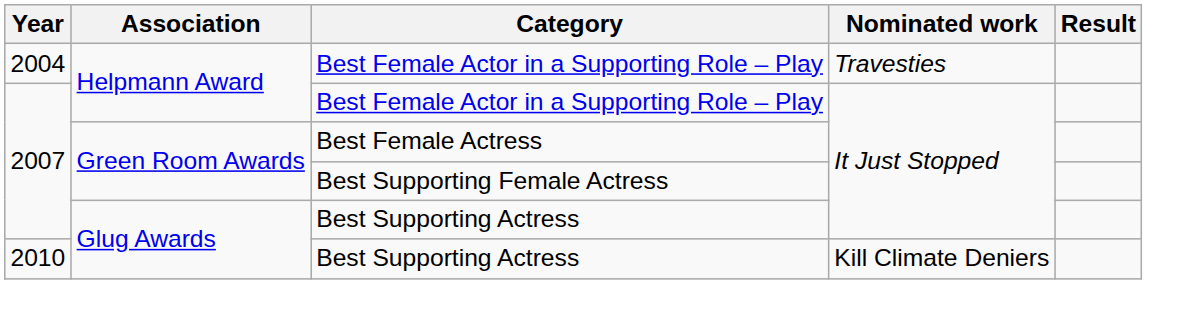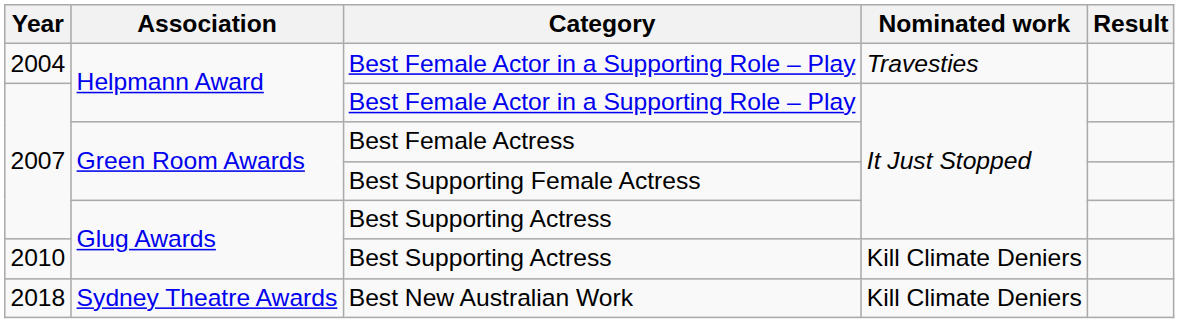 <table class="wikitable sortable">
 <tr>
 <th>Year</th>
 <th>Association</th>
 <th>Category</th>
 <th>Nominated work</th>
 <th>Result</th>
 </tr>
 <tr>
 <td>2004</td>
 <td rowspan=2><a href='#'>Helpmann Award</a></td>
 <td><a href='#'>Best Female Actor in a Supporting Role – Play</a></td>
 <td><em>Travesties</em></td>
 <td></td>
 </tr>
 <tr>
 <td rowspan=4>2007</td>
 <td><a href='#'>Best Female Actor in a Supporting Role – Play</a></td>
 <td rowspan=4><em>It Just Stopped</em></td>
 <td></td>
 </tr>
 <tr>
 <td rowspan=2><a href='#'>Green Room Awards</a></td>
 <td>Best Female Actress</td>
 <td></td>
 </tr>
 <tr>
 <td>Best Supporting Female Actress</td>
 <td></td>
 </tr>
 <tr>
 <td rowspan=2><a href='#'>Glug Awards</a></td>
 <td>Best Supporting Actress</td>
 <td></td>
 </tr>
 <tr>
 <td>2010</td>
 <td>Best Supporting Actress</td>
 <td>Kill Climate Deniers</td>
 <td></td>
 </tr>
+<tr>
+<td>2018</td>
+<td><a href='#'>Sydney Theatre Awards</a></td>
+<td>Best New Australian Work</td>
+<td>Kill Climate Deniers</td>
+<td></td>
+</tr>
 </table>
